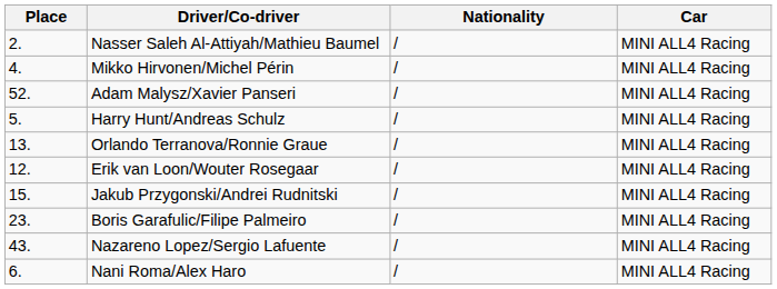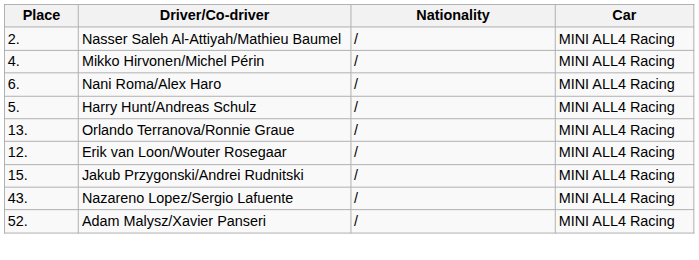 <table class="wikitable">
 <tr>
 <th>Place</th>
 <th>Driver/Co-driver</th>
 <th>Nationality</th>
 <th>Car</th>
 </tr>
 <tr>
 <td style="width:75px;">2.</td>
 <td style="width:295px;">Nasser Saleh Al-Attiyah/Mathieu Baumel</td>
 <td style="width:220px;"> / </td>
 <td style="width:146px;">MINI ALL4 Racing</td>
 </tr>
 <tr>
 <td>4.</td>
 <td>Mikko Hirvonen/Michel Périn</td>
 <td> / </td>
 <td>MINI ALL4 Racing</td>
 </tr>
 <tr>
-<td>52.</td>
-<td>Adam Malysz/Xavier Panseri</td>
+<td>6.</td>
+<td>Nani Roma/Alex Haro</td>
 <td> / </td>
 <td>MINI ALL4 Racing</td>
 </tr>
 <tr>
 <td>5.</td>
 <td>Harry Hunt/Andreas Schulz</td>
 <td> / </td>
 <td>MINI ALL4 Racing</td>
 </tr>
 <tr>
 <td>13.</td>
 <td>Orlando Terranova/Ronnie Graue</td>
 <td> / </td>
 <td>MINI ALL4 Racing</td>
 </tr>
 <tr>
 <td>12.</td>
 <td>Erik van Loon/Wouter Rosegaar</td>
 <td> / </td>
 <td>MINI ALL4 Racing</td>
 </tr>
 <tr>
 <td>15.</td>
 <td>Jakub Przygonski/Andrei Rudnitski</td>
 <td> / </td>
 <td>MINI ALL4 Racing</td>
 </tr>
 <tr>
-<td>23.</td>
-<td>Boris Garafulic/Filipe Palmeiro</td>
-<td> / </td>
-<td>MINI ALL4 Racing</td>
-</tr>
-<tr>
 <td>43.</td>
 <td>Nazareno Lopez/Sergio Lafuente</td>
 <td> / </td>
 <td>MINI ALL4 Racing</td>
 </tr>
 <tr>
-<td>6.</td>
-<td>Nani Roma/Alex Haro</td>
+<td>52.</td>
+<td>Adam Malysz/Xavier Panseri</td>
 <td> / </td>
 <td>MINI ALL4 Racing</td>
 </tr>
 </table>
